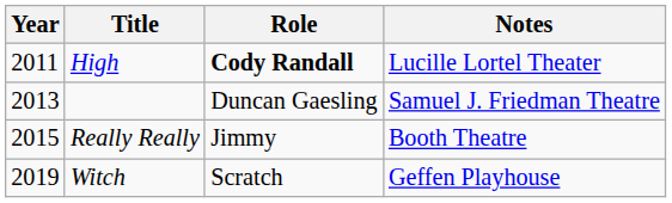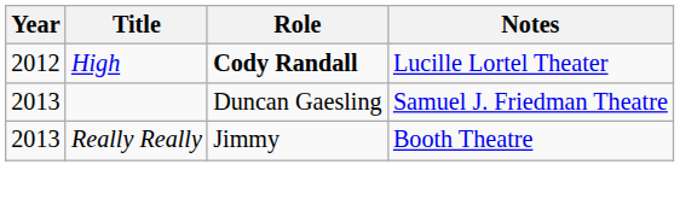 <table class="wikitable sortable">
 <tr>
 <th>Year</th>
 <th>Title</th>
 <th>Role</th>
 <th>Notes</th>
 </tr>
 <tr>
-<td>2011</td>
+<td>2012</td>
 <td><em><a href='#'>High</a></em></td>
 <td><strong>Cody Randall</strong></td>
 <td><a href='#'>Lucille Lortel Theater</a></td>
 </tr>
 <tr>
 <td>2013</td>
 <td><em></em></td>
 <td>Duncan Gaesling</td>
 <td><a href='#'>Samuel J. Friedman Theatre</a></td>
 </tr>
 <tr>
-<td>2015</td>
+<td>2013</td>
 <td><em>Really Really</em></td>
 <td>Jimmy</td>
 <td><a href='#'>Booth Theatre</a></td>
 </tr>
-<tr>
-<td>2019</td>
-<td><em>Witch</em></td>
-<td>Scratch</td>
-<td><a href='#'>Geffen Playhouse</a></td>
-</tr>
 </table>
